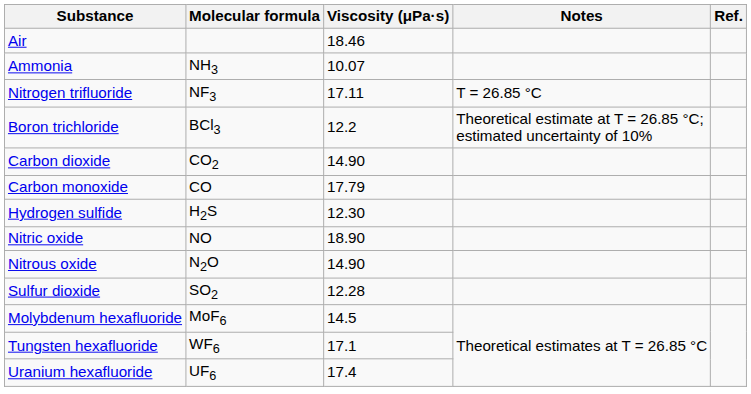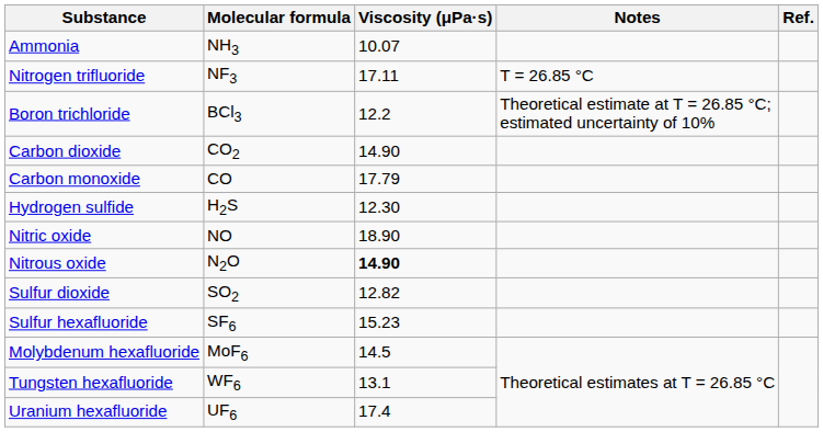 <table class="wikitable sortable">
 <tr style="background:#efefef;">
 <th>Substance</th>
 <th>Molecular formula</th>
 <th>Viscosity (μPa·s)</th>
 <th>Notes</th>
 <th>Ref.</th>
-</tr>
-<tr>
-<td><a href='#'>Air</a></td>
-<td></td>
-<td>18.46</td>
-<td></td>
-<td></td>
 </tr>
 <tr>
 <td><a href='#'>Ammonia</a></td>
 <td>NH<sub>3</sub></td>
 <td>10.07</td>
 <td></td>
 <td></td>
 </tr>
 <tr>
 <td><a href='#'>Nitrogen trifluoride</a></td>
 <td>NF<sub>3</sub></td>
 <td>17.11</td>
 <td>T = 26.85 °C</td>
 <td></td>
 </tr>
 <tr>
 <td><a href='#'>Boron trichloride</a></td>
 <td>BCl<sub>3</sub></td>
 <td>12.2</td>
 <td>Theoretical estimate at T = 26.85 °C;<br> estimated uncertainty of 10%</td>
 <td></td>
 </tr>
 <tr>
 <td><a href='#'>Carbon dioxide</a></td>
 <td>CO<sub>2</sub></td>
 <td>14.90</td>
 <td></td>
 <td></td>
 </tr>
 <tr>
 <td><a href='#'>Carbon monoxide</a></td>
 <td>CO</td>
 <td>17.79</td>
 <td></td>
 <td></td>
 </tr>
 <tr>
 <td><a href='#'>Hydrogen sulfide</a></td>
 <td>H<sub>2</sub>S</td>
 <td>12.30</td>
 <td></td>
 <td></td>
 </tr>
 <tr>
 <td><a href='#'>Nitric oxide</a></td>
 <td>NO</td>
 <td>18.90</td>
 <td></td>
 <td></td>
 </tr>
 <tr>
 <td><a href='#'>Nitrous oxide</a></td>
 <td>N<sub>2</sub>O</td>
-<td>14.90</td>
+<td><strong>14.90</strong></td>
 <td></td>
 <td></td>
 </tr>
 <tr>
 <td><a href='#'>Sulfur dioxide</a></td>
 <td>SO<sub>2</sub></td>
-<td>12.28</td>
+<td>12.82</td>
+<td></td>
+<td></td>
+</tr>
+<tr>
+<td><a href='#'>Sulfur hexafluoride</a></td>
+<td>SF<sub>6</sub></td>
+<td>15.23</td>
 <td></td>
 <td></td>
 </tr>
 <tr>
 <td><a href='#'>Molybdenum hexafluoride</a></td>
 <td>MoF<sub>6</sub></td>
 <td>14.5</td>
 <td rowspan=3>Theoretical estimates at T = 26.85 °C</td>
 <td rowspan=3></td>
 </tr>
 <tr>
 <td><a href='#'>Tungsten hexafluoride</a></td>
 <td>WF<sub>6</sub></td>
-<td>17.1</td>
+<td>13.1</td>
 </tr>
 <tr>
 <td><a href='#'>Uranium hexafluoride</a></td>
 <td>UF<sub>6</sub></td>
 <td>17.4</td>
 </tr>
 </table>
